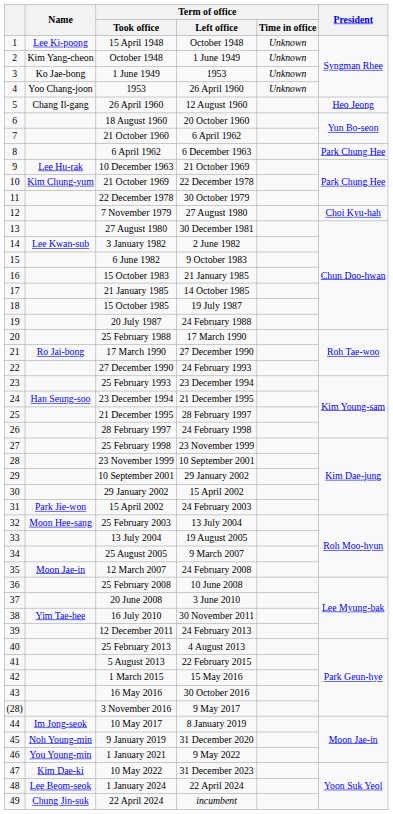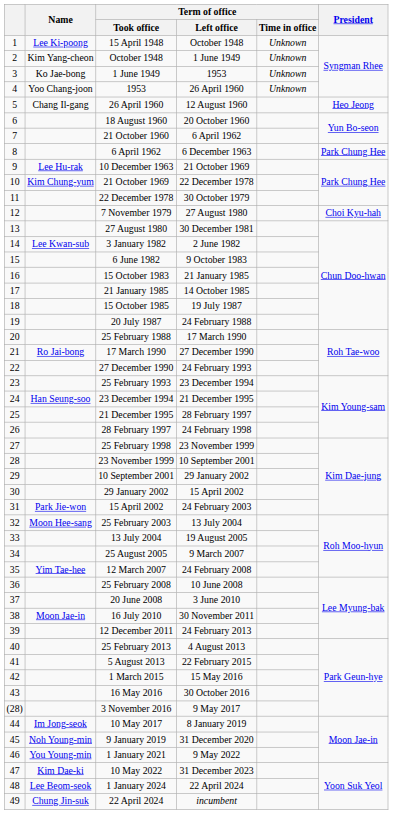 <table class="wikitable" style="text-align:center">
 <tr>
 <th rowspan="2"></th>
 <th rowspan="2">Name</th>
 <th colspan="3">Term of office</th>
 <th rowspan="2"><a href='#'>President</a></th>
 </tr>
 <tr>
 <th>Took office</th>
 <th>Left office</th>
 <th>Time in office</th>
 </tr>
 <tr>
 <td>1</td>
 <td><a href='#'>Lee Ki-poong</a></td>
 <td>15 April 1948</td>
 <td>October 1948</td>
 <td><em>Unknown</em></td>
 <td rowspan="4"><a href='#'>Syngman Rhee</a></td>
 </tr>
 <tr>
 <td>2</td>
 <td>Kim Yang-cheon</td>
 <td>October 1948</td>
 <td>1 June 1949</td>
 <td><em>Unknown</em></td>
 </tr>
 <tr>
 <td>3</td>
 <td>Ko Jae-bong</td>
 <td>1 June 1949</td>
 <td>1953</td>
 <td><em>Unknown</em></td>
 </tr>
 <tr>
 <td>4</td>
 <td>Yoo Chang-joon</td>
 <td>1953</td>
 <td>26 April 1960</td>
 <td><em>Unknown</em></td>
 </tr>
 <tr>
 <td>5</td>
 <td>Chang Il-gang</td>
 <td>26 April 1960</td>
 <td>12 August 1960</td>
 <td></td>
 <td><a href='#'>Heo Jeong </a></td>
 </tr>
 <tr>
 <td>6</td>
 <td></td>
 <td>18 August 1960</td>
 <td>20 October 1960</td>
 <td></td>
 <td rowspan="2"><a href='#'>Yun Bo-seon</a></td>
 </tr>
 <tr>
 <td>7</td>
 <td></td>
 <td>21 October 1960</td>
 <td>6 April 1962</td>
 <td></td>
 </tr>
 <tr>
 <td>8</td>
 <td></td>
 <td>6 April 1962</td>
 <td>6 December 1963</td>
 <td></td>
 <td><a href='#'>Park Chung Hee</a> </td>
 </tr>
 <tr>
 <td>9</td>
 <td><a href='#'>Lee Hu-rak</a></td>
 <td>10 December 1963</td>
 <td>21 October 1969</td>
 <td></td>
 <td rowspan="3"><a href='#'>Park Chung Hee</a></td>
 </tr>
 <tr>
 <td>10</td>
 <td><a href='#'>Kim Chung-yum</a></td>
 <td>21 October 1969</td>
 <td>22 December 1978</td>
 <td></td>
 </tr>
 <tr>
 <td>11</td>
 <td></td>
 <td>22 December 1978</td>
 <td>30 October 1979</td>
 <td></td>
 </tr>
 <tr>
 <td>12</td>
 <td></td>
 <td>7 November 1979</td>
 <td>27 August 1980</td>
 <td></td>
 <td><a href='#'>Choi Kyu-hah</a></td>
 </tr>
 <tr>
 <td>13</td>
 <td></td>
 <td>27 August 1980</td>
 <td>30 December 1981</td>
 <td></td>
 <td rowspan="7"><a href='#'>Chun Doo-hwan</a></td>
 </tr>
 <tr>
 <td>14</td>
 <td><a href='#'>Lee Kwan-sub</a></td>
 <td>3 January 1982</td>
 <td>2 June 1982</td>
 <td></td>
 </tr>
 <tr>
 <td>15</td>
 <td></td>
 <td>6 June 1982</td>
 <td>9 October 1983</td>
 <td></td>
 </tr>
 <tr>
 <td>16</td>
 <td></td>
 <td>15 October 1983</td>
 <td>21 January 1985</td>
 <td></td>
 </tr>
 <tr>
 <td>17</td>
 <td></td>
 <td>21 January 1985</td>
 <td>14 October 1985</td>
 <td></td>
 </tr>
 <tr>
 <td>18</td>
 <td></td>
 <td>15 October 1985</td>
 <td>19 July 1987</td>
 <td></td>
 </tr>
 <tr>
 <td>19</td>
 <td></td>
 <td>20 July 1987</td>
 <td>24 February 1988</td>
 <td></td>
 </tr>
 <tr>
 <td>20</td>
 <td></td>
 <td>25 February 1988</td>
 <td>17 March 1990</td>
 <td></td>
 <td rowspan="3"><a href='#'>Roh Tae-woo</a></td>
 </tr>
 <tr>
 <td>21</td>
 <td><a href='#'>Ro Jai-bong</a></td>
 <td>17 March 1990</td>
 <td>27 December 1990</td>
 <td></td>
 </tr>
 <tr>
 <td>22</td>
 <td></td>
 <td>27 December 1990</td>
 <td>24 February 1993</td>
 <td></td>
 </tr>
 <tr>
 <td>23</td>
 <td></td>
 <td>25 February 1993</td>
 <td>23 December 1994</td>
 <td></td>
 <td rowspan="4"><a href='#'>Kim Young-sam</a></td>
 </tr>
 <tr>
 <td>24</td>
 <td><a href='#'>Han Seung-soo</a></td>
 <td>23 December 1994</td>
 <td>21 December 1995</td>
 <td></td>
 </tr>
 <tr>
 <td>25</td>
 <td></td>
 <td>21 December 1995</td>
 <td>28 February 1997</td>
 <td></td>
 </tr>
 <tr>
 <td>26</td>
 <td></td>
 <td>28 February 1997</td>
 <td>24 February 1998</td>
 <td></td>
 </tr>
 <tr>
 <td>27</td>
 <td></td>
 <td>25 February 1998</td>
 <td>23 November 1999</td>
 <td></td>
 <td rowspan="5"><a href='#'>Kim Dae-jung</a></td>
 </tr>
 <tr>
 <td>28</td>
 <td></td>
 <td>23 November 1999</td>
 <td>10 September 2001</td>
 <td></td>
 </tr>
 <tr>
 <td>29</td>
 <td></td>
 <td>10 September 2001</td>
 <td>29 January 2002</td>
 <td></td>
 </tr>
 <tr>
 <td>30</td>
 <td></td>
 <td>29 January 2002</td>
 <td>15 April 2002</td>
 <td></td>
 </tr>
 <tr>
 <td>31</td>
 <td><a href='#'>Park Jie-won</a></td>
 <td>15 April 2002</td>
 <td>24 February 2003</td>
 <td></td>
 </tr>
 <tr>
 <td>32</td>
 <td><a href='#'>Moon Hee-sang</a></td>
 <td>25 February 2003</td>
 <td>13 July 2004</td>
 <td></td>
 <td rowspan="4"><a href='#'>Roh Moo-hyun</a></td>
 </tr>
 <tr>
 <td>33</td>
 <td></td>
 <td>13 July 2004</td>
 <td>19 August 2005</td>
 <td></td>
 </tr>
 <tr>
 <td>34</td>
 <td></td>
 <td>25 August 2005</td>
 <td>9 March 2007</td>
 <td></td>
 </tr>
 <tr>
 <td>35</td>
-<td><a href='#'>Moon Jae-in</a></td>
+<td><a href='#'>Yim Tae-hee</a></td>
 <td>12 March 2007</td>
 <td>24 February 2008</td>
 <td></td>
 </tr>
 <tr>
 <td>36</td>
 <td></td>
 <td>25 February 2008</td>
 <td>10 June 2008</td>
 <td></td>
 <td rowspan="4"><a href='#'>Lee Myung-bak</a></td>
 </tr>
 <tr>
 <td>37</td>
 <td></td>
 <td>20 June 2008</td>
 <td>3 June 2010</td>
 <td></td>
 </tr>
 <tr>
 <td>38</td>
-<td><a href='#'>Yim Tae-hee</a></td>
+<td><a href='#'>Moon Jae-in</a></td>
 <td>16 July 2010</td>
 <td>30 November 2011</td>
 <td></td>
 </tr>
 <tr>
 <td>39</td>
 <td></td>
 <td>12 December 2011</td>
 <td>24 February 2013</td>
 <td></td>
 </tr>
 <tr>
 <td>40</td>
 <td></td>
 <td>25 February 2013</td>
 <td>4 August 2013</td>
 <td></td>
 <td rowspan="5"><a href='#'>Park Geun-hye</a></td>
 </tr>
 <tr>
 <td>41</td>
 <td></td>
 <td>5 August 2013</td>
 <td>22 February 2015</td>
 <td></td>
 </tr>
 <tr>
 <td>42</td>
 <td></td>
 <td>1 March 2015</td>
 <td>15 May 2016</td>
 <td></td>
 </tr>
 <tr>
 <td>43</td>
 <td></td>
 <td>16 May 2016</td>
 <td>30 October 2016</td>
 <td></td>
 </tr>
 <tr>
 <td>(28)</td>
 <td></td>
 <td>3 November 2016</td>
 <td>9 May 2017</td>
 <td></td>
 </tr>
 <tr>
 <td>44</td>
 <td><a href='#'>Im Jong-seok</a></td>
 <td>10 May 2017</td>
 <td>8 January 2019</td>
 <td></td>
 <td rowspan="3"><a href='#'>Moon Jae-in</a></td>
 </tr>
 <tr>
 <td>45</td>
 <td><a href='#'>Noh Young-min</a></td>
 <td>9 January 2019</td>
 <td>31 December 2020</td>
 <td></td>
 </tr>
 <tr>
 <td>46</td>
 <td><a href='#'>You Young-min</a></td>
 <td>1 January 2021</td>
 <td>9 May 2022</td>
 <td></td>
 </tr>
 <tr>
 <td>47</td>
 <td><a href='#'>Kim Dae-ki</a></td>
 <td>10 May 2022</td>
 <td>31 December 2023</td>
 <td></td>
 <td rowspan="3"><a href='#'>Yoon Suk Yeol</a></td>
 </tr>
 <tr>
 <td>48</td>
 <td><a href='#'>Lee Beom-seok</a></td>
 <td>1 January 2024</td>
 <td>22 April 2024</td>
 <td></td>
 </tr>
 <tr>
 <td>49</td>
 <td><a href='#'>Chung Jin-suk</a></td>
 <td>22 April 2024</td>
 <td><em>incumbent</em></td>
 <td></td>
 </tr>
 </table>
